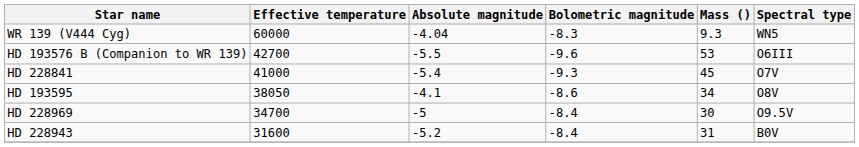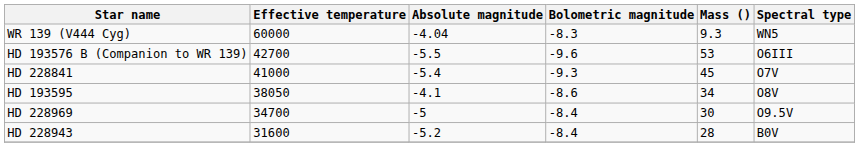 <table class="wikitable sortable">
 <tr>
 <th>Star name</th>
 <th>Effective temperature</th>
 <th>Absolute magnitude</th>
 <th>Bolometric magnitude</th>
 <th>Mass ()</th>
 <th>Spectral type</th>
 </tr>
 <tr>
 <td>WR 139 (V444 Cyg)</td>
 <td>60000</td>
 <td>-4.04</td>
 <td>-8.3</td>
 <td>9.3</td>
 <td>WN5</td>
 </tr>
 <tr>
 <td>HD 193576 B (Companion to WR 139)</td>
 <td>42700</td>
 <td>-5.5</td>
 <td>-9.6</td>
 <td>53</td>
 <td>O6III</td>
 </tr>
 <tr>
 <td>HD 228841</td>
 <td>41000</td>
 <td>-5.4</td>
 <td>-9.3</td>
 <td>45</td>
 <td>O7V</td>
 </tr>
 <tr>
 <td>HD 193595</td>
 <td>38050</td>
 <td>-4.1</td>
 <td>-8.6</td>
 <td>34</td>
 <td>O8V</td>
 </tr>
 <tr>
 <td>HD 228969</td>
 <td>34700</td>
 <td>-5</td>
 <td>-8.4</td>
 <td>30</td>
 <td>O9.5V</td>
 </tr>
 <tr>
 <td>HD 228943</td>
 <td>31600</td>
 <td>-5.2</td>
 <td>-8.4</td>
-<td>31</td>
+<td>28</td>
 <td>B0V</td>
 </tr>
 <tr>
 </tr>
 </table>
